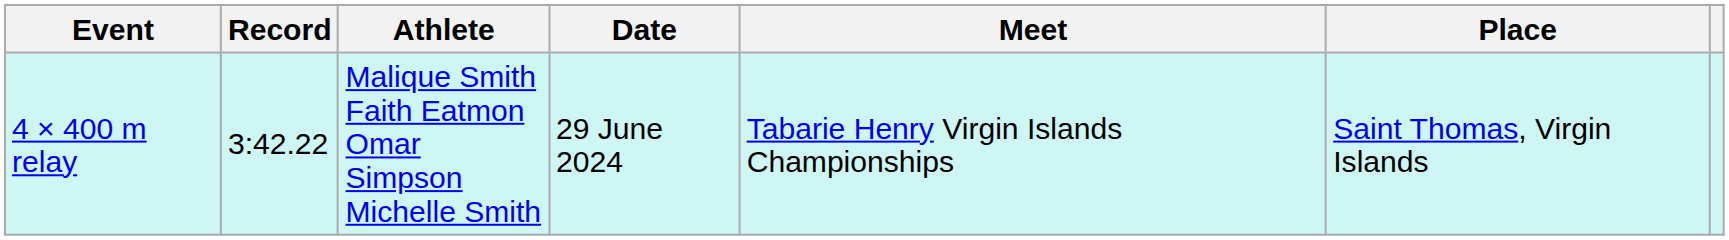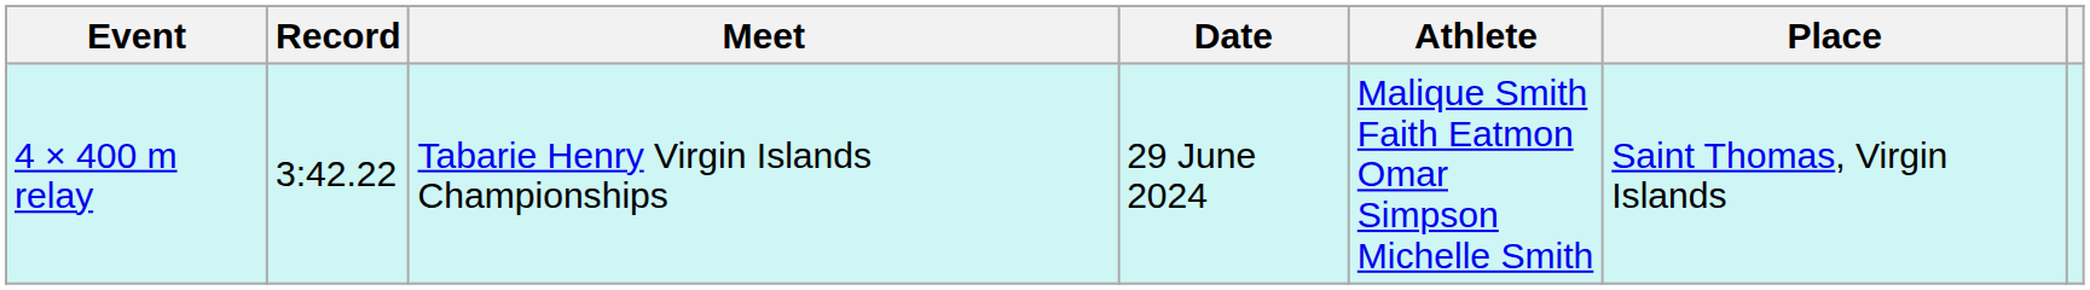 <table class="wikitable" style="font-size:95%;">
 <tr>
 <th>Event</th>
 <th>Record</th>
+<th>Meet</th>
+<th>Date</th>
 <th>Athlete</th>
-<th>Date</th>
-<th>Meet</th>
 <th>Place</th>
 <th></th>
 </tr>
 <tr bgcolor=#CEF6F5>
 <td><a href='#'>4 × 400 m relay</a></td>
 <td>3:42.22</td>
+<td><a href='#'>Tabarie Henry</a> Virgin Islands Championships</td>
+<td>29 June 2024</td>
 <td><a href='#'>Malique Smith</a><br><a href='#'>Faith Eatmon</a><br><a href='#'>Omar Simpson</a><br><a href='#'>Michelle Smith</a></td>
-<td>29 June 2024</td>
-<td><a href='#'>Tabarie Henry</a> Virgin Islands Championships</td>
 <td><a href='#'>Saint Thomas</a>, Virgin Islands</td>
 <td></td>
 </tr>
 </table>
